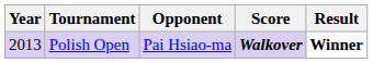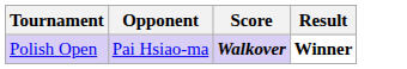 <table class="sortable wikitable" style="font-size: 95%;">
 <tr>
-<th>Year</th>
 <th>Tournament</th>
 <th>Opponent</th>
 <th>Score</th>
 <th>Result</th>
 </tr>
 <tr style="background:#D8CEF6">
-<td align="center">2013</td>
 <td align="left"><a href='#'>Polish Open</a></td>
 <td align="left"> <a href='#'>Pai Hsiao-ma</a></td>
 <td align="left"><strong><em>Walkover</em></strong></td>
 <td style="text-align:left; background:white"> <strong>Winner</strong></td>
 </tr>
 </table>
